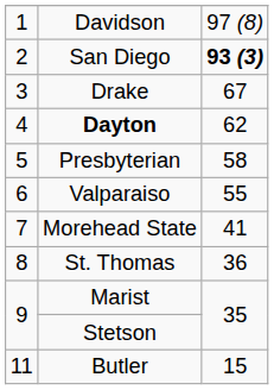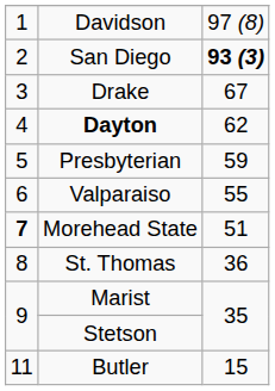 <table class="wikitable">
 <tr align="center">
 </tr>
 <tr align="center">
 <td>1</td>
 <td>Davidson</td>
 <td>97 <em>(8)</em></td>
 </tr>
 <tr align="center">
 <td>2</td>
 <td>San Diego</td>
 <td><strong>93 <em>(3)</em></strong></td>
 </tr>
 <tr align="center">
 <td>3</td>
 <td>Drake</td>
 <td>67</td>
 </tr>
 <tr align="center">
 <td>4</td>
 <td><strong>Dayton</strong></td>
 <td>62</td>
 </tr>
 <tr align="center">
 <td>5</td>
 <td>Presbyterian</td>
-<td>58</td>
+<td>59</td>
 </tr>
 <tr align="center">
 <td>6</td>
 <td>Valparaiso</td>
 <td>55</td>
 </tr>
 <tr align="center">
-<td>7</td>
+<td><strong>7</strong></td>
 <td>Morehead State</td>
-<td>41</td>
+<td>51</td>
 </tr>
 <tr align="center">
 <td>8</td>
 <td>St. Thomas</td>
 <td>36</td>
 </tr>
 <tr align="center">
 <td rowspan=2>9</td>
 <td>Marist</td>
 <td rowspan=2>35</td>
 </tr>
 <tr align="center">
 <td>Stetson</td>
 </tr>
 <tr align="center">
 <td>11</td>
 <td>Butler</td>
 <td>15</td>
 </tr>
 </table>
